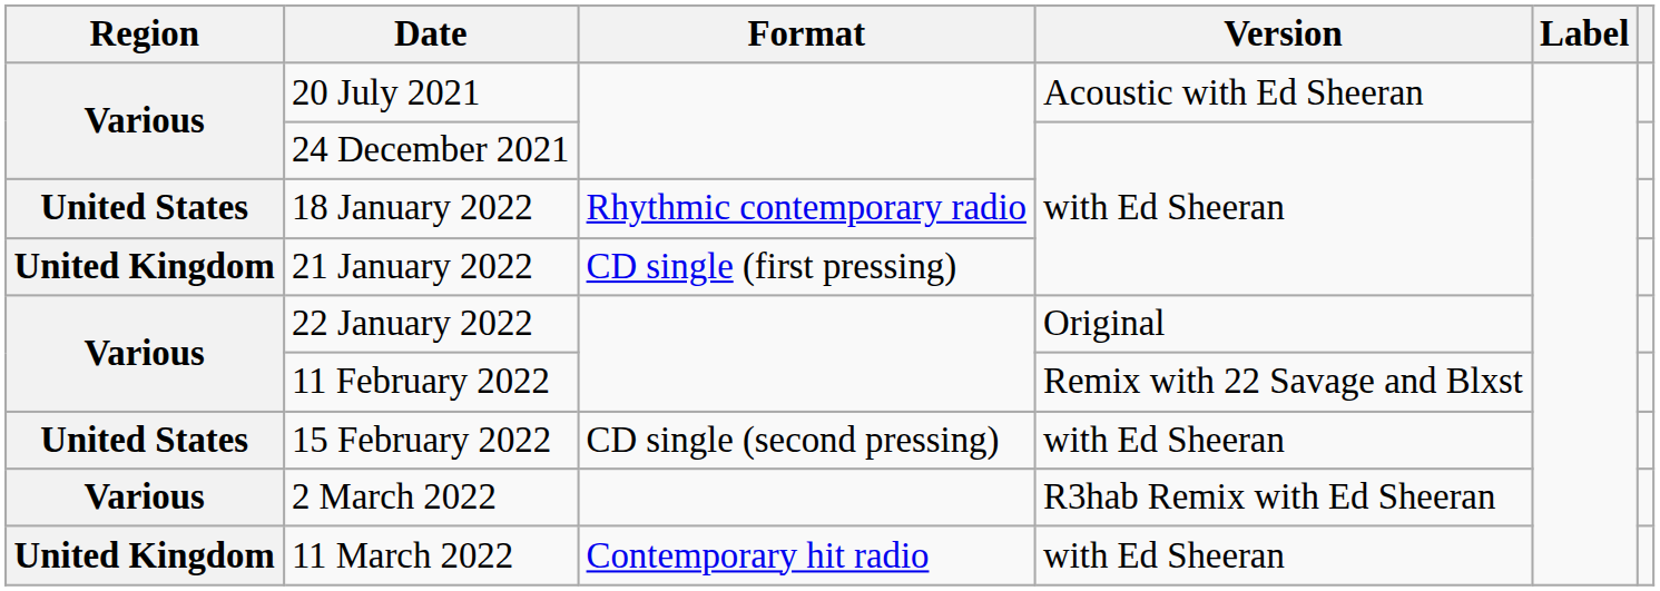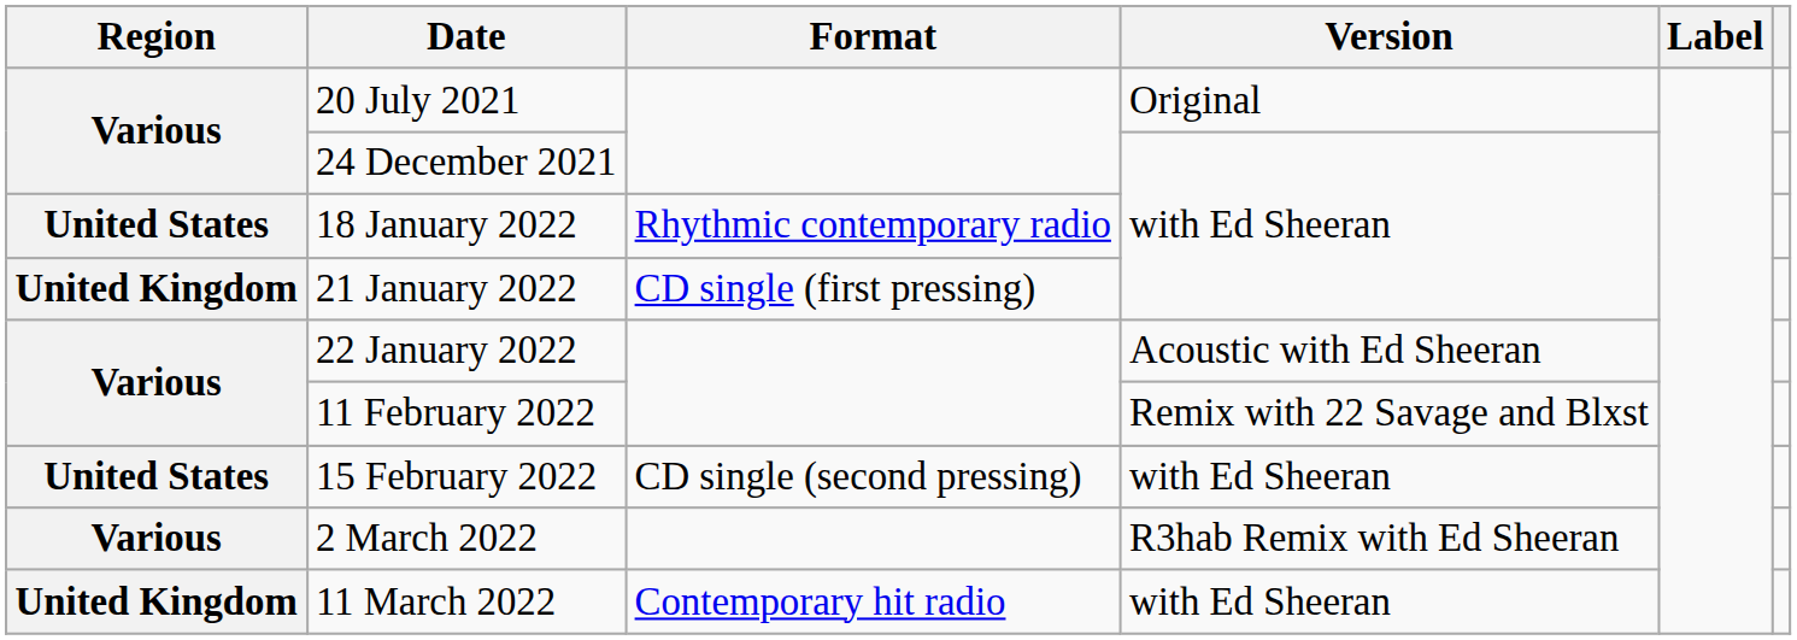 <table class="wikitable plainrowheaders">
 <tr>
 <th scope="col">Region</th>
 <th scope="col">Date</th>
 <th scope="col">Format</th>
 <th scope="col">Version</th>
 <th scope="col">Label</th>
 <th scope="col"></th>
 </tr>
 <tr>
 <th scope="row" rowspan="2">Various</th>
 <td>20 July 2021</td>
 <td rowspan="2"></td>
-<td>Acoustic with Ed Sheeran</td>
+<td>Original</td>
 <td rowspan="9"></td>
 <td></td>
 </tr>
 <tr>
 <td>24 December 2021</td>
 <td rowspan="3">with Ed Sheeran</td>
 <td></td>
 </tr>
 <tr>
 <th scope="row">United States</th>
 <td>18 January 2022</td>
 <td><a href='#'>Rhythmic contemporary radio</a></td>
 <td></td>
 </tr>
 <tr>
 <th scope="row">United Kingdom</th>
 <td>21 January 2022</td>
 <td><a href='#'>CD single</a> (first pressing)</td>
 <td></td>
 </tr>
 <tr>
 <th scope="row" rowspan="2">Various</th>
 <td>22 January 2022</td>
 <td rowspan="2"></td>
-<td>Original</td>
+<td>Acoustic with Ed Sheeran</td>
 <td></td>
 </tr>
 <tr>
 <td>11 February 2022</td>
 <td>Remix with 22 Savage and Blxst</td>
 <td></td>
 </tr>
 <tr>
 <th scope="row">United States</th>
 <td>15 February 2022</td>
 <td>CD single (second pressing)</td>
 <td>with Ed Sheeran</td>
 <td></td>
 </tr>
 <tr>
 <th scope="row">Various</th>
 <td>2 March 2022</td>
 <td></td>
 <td>R3hab Remix with Ed Sheeran</td>
 <td></td>
 </tr>
 <tr>
 <th scope="row">United Kingdom</th>
 <td>11 March 2022</td>
 <td><a href='#'>Contemporary hit radio</a></td>
 <td>with Ed Sheeran</td>
 <td></td>
 </tr>
 </table>
